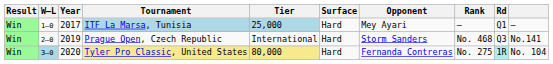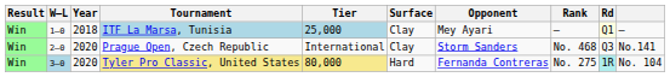 <table class="sortable wikitable">
 <tr>
 <th>Result</th>
 <th class=unsortable>W–L</th>
 <th>Year</th>
 <th>Tournament</th>
 <th>Tier</th>
 <th>Surface</th>
 <th>Opponent</th>
 <th>Rank</th>
 <th>Rd</th>
 <th></th>
 </tr>
 <tr>
 <td bgcolor=98FB98>Win</td>
 <td><small>1–0</small></td>
-<td>2017</td>
+<td>2018</td>
 <td bgcolor=lightblue><a href='#'>ITF La Marsa</a>, Tunisia</td>
 <td bgcolor=lightblue>25,000</td>
-<td>Hard</td>
+<td>Clay</td>
 <td> Mey Ayari</td>
 <td>–</td>
-<td>Q1</td>
+<td style="background: lightyellow;">Q1</td>
 <td>–</td>
 </tr>
 <tr>
 <td bgcolor=98FB98>Win</td>
 <td><small>2–0</small></td>
-<td>2019</td>
+<td>2020</td>
 <td><a href='#'>Prague Open</a>, Czech Republic</td>
 <td>International</td>
-<td>Hard</td>
+<td>Clay</td>
 <td> <a href='#'>Storm Sanders</a></td>
 <td>No. 468</td>
 <td>Q3</td>
 <td>No.141</td>
 </tr>
 <tr>
 <td bgcolor=98FB98>Win</td>
 <td style="background: lightblue;"><small>3–0</small></td>
 <td>2020</td>
 <td bgcolor=f7e98e><a href='#'>Tyler Pro Classic</a>, United States</td>
 <td bgcolor=f7e98e>80,000</td>
 <td>Hard</td>
 <td> <a href='#'>Fernanda Contreras</a></td>
 <td>No. 275</td>
 <td bgcolor=afeeee>1R</td>
 <td>No. 104</td>
 </tr>
 </table>
